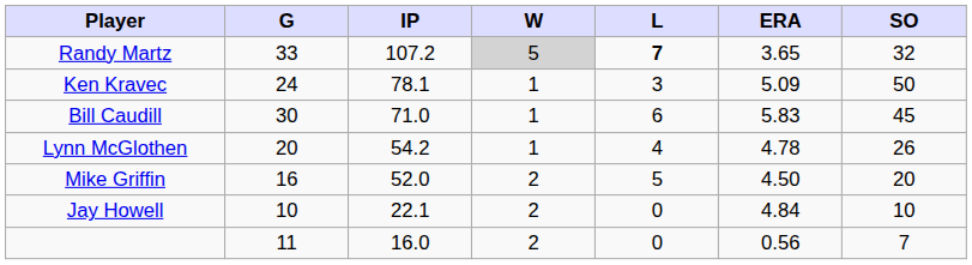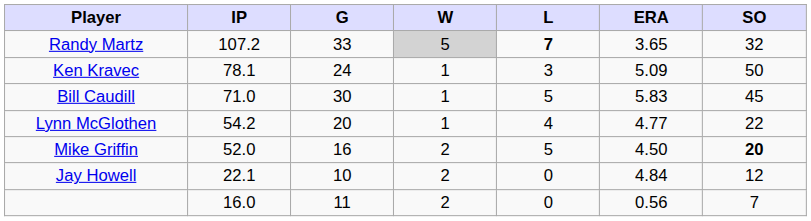 <table class="wikitable sortable">
 <tr>
 <th style="background:#ddf; width:16%;">Player</th>
+<th style="background:#ddf; width:9%;">IP</th>
 <th style="background:#ddf; width:9%;">G</th>
-<th style="background:#ddf; width:9%;">IP</th>
 <th style="background:#ddf; width:9%;">W</th>
 <th style="background:#ddf; width:9%;">L</th>
 <th style="background:#ddf; width:9%;">ERA</th>
 <th style="background:#ddf; width:9%;">SO</th>
 </tr>
 <tr style="text-align:center;">
 <td><a href='#'>Randy Martz</a></td>
+<td>107.2</td>
 <td>33</td>
-<td>107.2</td>
 <td style="background: lightgrey;">5</td>
 <td><strong>7</strong></td>
 <td>3.65</td>
 <td>32</td>
 </tr>
 <tr align=center>
 <td><a href='#'>Ken Kravec</a></td>
+<td>78.1</td>
 <td>24</td>
-<td>78.1</td>
 <td>1</td>
 <td>3</td>
 <td>5.09</td>
 <td>50</td>
 </tr>
 <tr align=center>
 <td><a href='#'>Bill Caudill</a></td>
+<td>71.0</td>
 <td>30</td>
-<td>71.0</td>
 <td>1</td>
-<td>6</td>
+<td>5</td>
 <td>5.83</td>
 <td>45</td>
 </tr>
 <tr align=center>
 <td><a href='#'>Lynn McGlothen</a></td>
+<td>54.2</td>
 <td>20</td>
-<td>54.2</td>
 <td>1</td>
 <td>4</td>
-<td>4.78</td>
-<td>26</td>
+<td>4.77</td>
+<td>22</td>
 </tr>
 <tr align=center>
 <td><a href='#'>Mike Griffin</a></td>
+<td>52.0</td>
 <td>16</td>
-<td>52.0</td>
 <td>2</td>
 <td>5</td>
 <td>4.50</td>
-<td>20</td>
+<td><strong>20</strong></td>
 </tr>
 <tr align=center>
 <td><a href='#'>Jay Howell</a></td>
+<td>22.1</td>
 <td>10</td>
-<td>22.1</td>
 <td>2</td>
 <td>0</td>
 <td>4.84</td>
-<td>10</td>
+<td>12</td>
 </tr>
 <tr align=center>
 <td></td>
+<td>16.0</td>
 <td>11</td>
-<td>16.0</td>
 <td>2</td>
 <td>0</td>
 <td>0.56</td>
 <td>7</td>
 </tr>
 </table>
